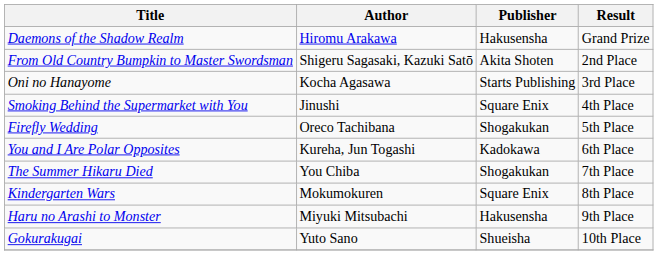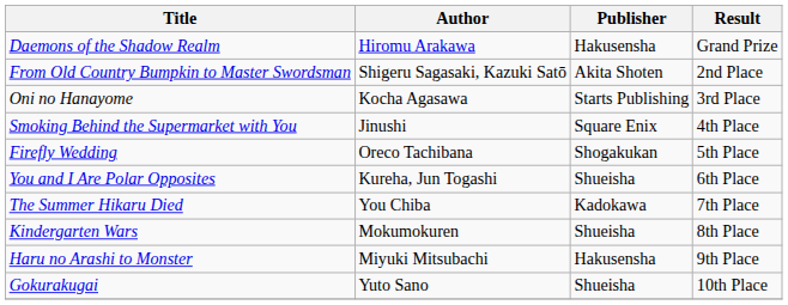 <table class="wikitable">
 <tr>
 <th>Title</th>
 <th>Author</th>
 <th>Publisher</th>
 <th>Result</th>
 </tr>
 <tr>
 <td><em><a href='#'>Daemons of the Shadow Realm</a></em></td>
 <td><a href='#'>Hiromu Arakawa</a></td>
 <td>Hakusensha</td>
 <td>Grand Prize</td>
 </tr>
 <tr>
 <td><em><a href='#'>From Old Country Bumpkin to Master Swordsman</a></em></td>
 <td>Shigeru Sagasaki, Kazuki Satō</td>
 <td>Akita Shoten</td>
 <td>2nd Place</td>
 </tr>
 <tr>
 <td><em>Oni no Hanayome</em></td>
 <td>Kocha Agasawa</td>
 <td>Starts Publishing</td>
 <td>3rd Place</td>
 </tr>
 <tr>
 <td><em><a href='#'>Smoking Behind the Supermarket with You</a></em></td>
 <td>Jinushi</td>
 <td>Square Enix</td>
 <td>4th Place</td>
 </tr>
 <tr>
 <td><em><a href='#'>Firefly Wedding</a></em></td>
 <td>Oreco Tachibana</td>
 <td>Shogakukan</td>
 <td>5th Place</td>
 </tr>
 <tr>
 <td><em><a href='#'>You and I Are Polar Opposites</a></em></td>
 <td>Kureha, Jun Togashi</td>
-<td>Kadokawa</td>
+<td>Shueisha</td>
 <td>6th Place</td>
 </tr>
 <tr>
 <td><em><a href='#'>The Summer Hikaru Died</a></em></td>
 <td>You Chiba</td>
-<td>Shogakukan</td>
+<td>Kadokawa</td>
 <td>7th Place</td>
 </tr>
 <tr>
 <td><em><a href='#'>Kindergarten Wars</a></em></td>
 <td>Mokumokuren</td>
-<td>Square Enix</td>
+<td>Shueisha</td>
 <td>8th Place</td>
 </tr>
 <tr>
 <td><em><a href='#'>Haru no Arashi to Monster</a></em></td>
 <td>Miyuki Mitsubachi</td>
 <td>Hakusensha</td>
 <td>9th Place</td>
 </tr>
 <tr>
 <td><em><a href='#'>Gokurakugai</a></em></td>
 <td>Yuto Sano</td>
 <td>Shueisha</td>
 <td>10th Place</td>
 </tr>
 <tr>
 </tr>
 </table>
